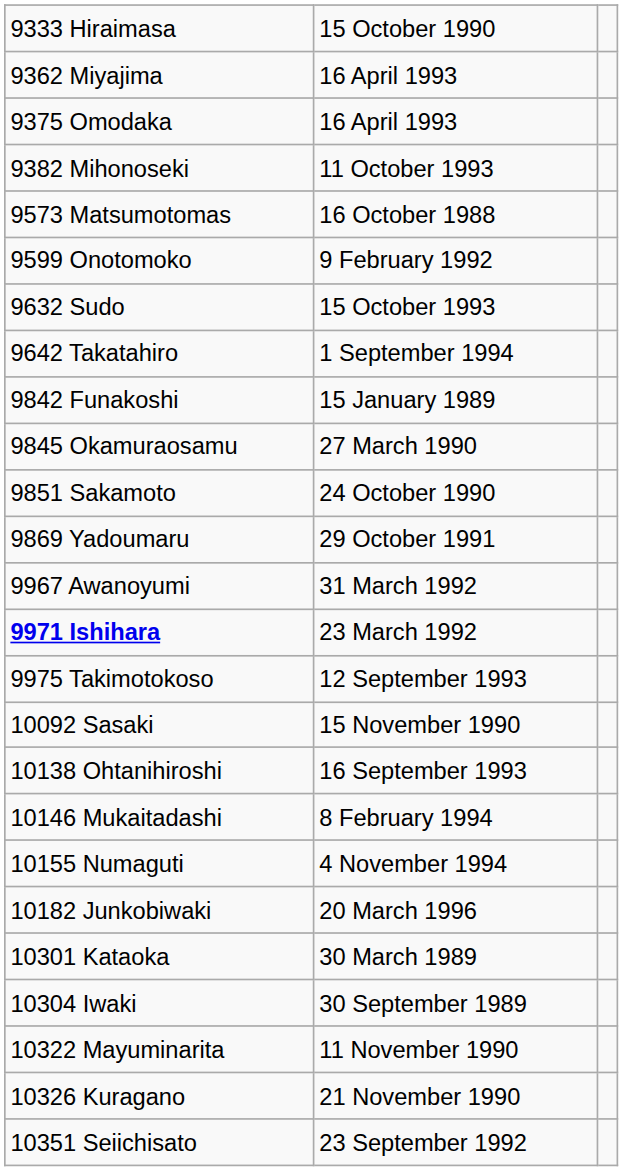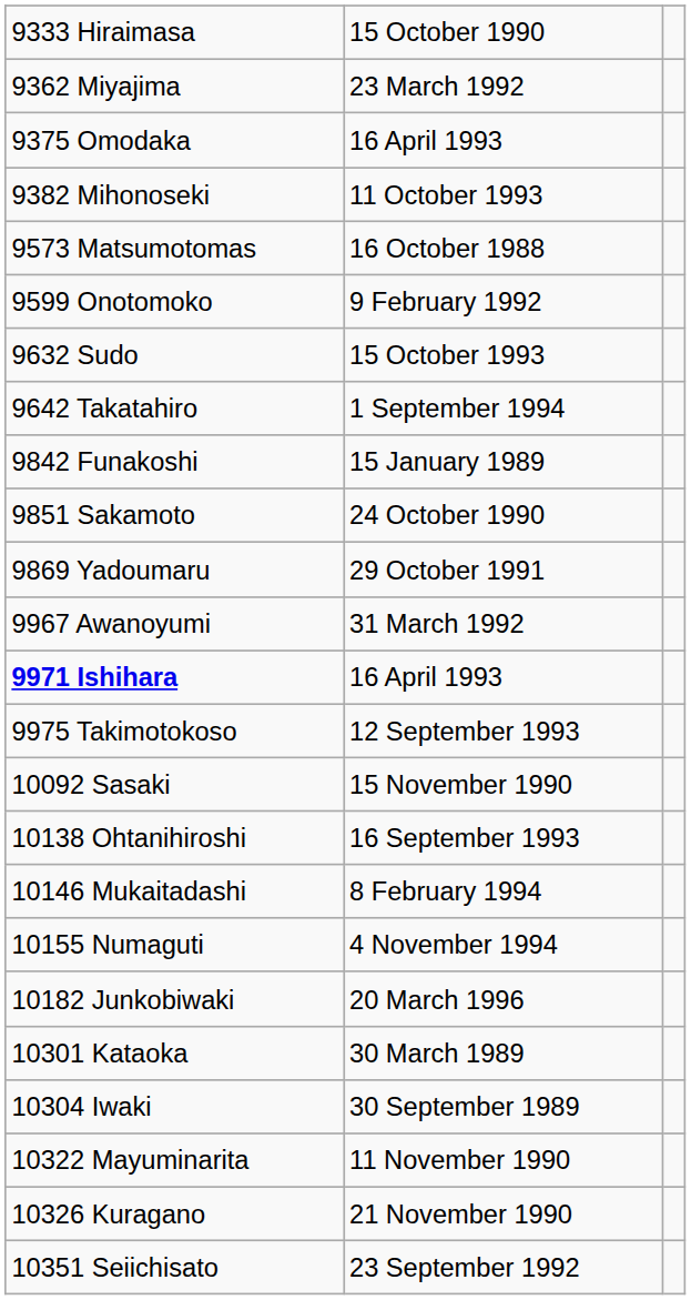 <table class="wikitable" style="font-size: 89%; float: left; width: 26em; margin-right: 1em; height: 700px">
 <tr>
 <td>9333 Hiraimasa</td>
 <td>15 October 1990</td>
 <td> </td>
 </tr>
 <tr>
 <td>9362 Miyajima</td>
-<td>16 April 1993</td>
+<td>23 March 1992</td>
 <td> </td>
 </tr>
 <tr>
 <td>9375 Omodaka</td>
 <td>16 April 1993</td>
 <td> </td>
 </tr>
 <tr>
 <td>9382 Mihonoseki</td>
 <td>11 October 1993</td>
 <td> </td>
 </tr>
 <tr>
 <td>9573 Matsumotomas</td>
 <td>16 October 1988</td>
 <td> </td>
 </tr>
 <tr>
 <td>9599 Onotomoko</td>
 <td>9 February 1992</td>
 <td> </td>
 </tr>
 <tr>
 <td>9632 Sudo</td>
 <td>15 October 1993</td>
 <td> </td>
 </tr>
 <tr>
 <td>9642 Takatahiro</td>
 <td>1 September 1994</td>
 <td> </td>
 </tr>
 <tr>
 <td>9842 Funakoshi</td>
 <td>15 January 1989</td>
 <td> </td>
 </tr>
 <tr>
-<td>9845 Okamuraosamu</td>
-<td>27 March 1990</td>
-<td> </td>
-</tr>
-<tr>
 <td>9851 Sakamoto</td>
 <td>24 October 1990</td>
 <td> </td>
 </tr>
 <tr>
 <td>9869 Yadoumaru</td>
 <td>29 October 1991</td>
 <td> </td>
 </tr>
 <tr>
 <td>9967 Awanoyumi</td>
 <td>31 March 1992</td>
 <td> </td>
 </tr>
 <tr>
 <td><strong><a href='#'>9971 Ishihara</a></strong></td>
-<td>23 March 1992</td>
+<td>16 April 1993</td>
 <td> </td>
 </tr>
 <tr>
 <td>9975 Takimotokoso</td>
 <td>12 September 1993</td>
 <td> </td>
 </tr>
 <tr>
 <td>10092 Sasaki</td>
 <td>15 November 1990</td>
 <td> </td>
 </tr>
 <tr>
 <td>10138 Ohtanihiroshi</td>
 <td>16 September 1993</td>
 <td> </td>
 </tr>
 <tr>
 <td>10146 Mukaitadashi</td>
 <td>8 February 1994</td>
 <td> </td>
 </tr>
 <tr>
 <td>10155 Numaguti</td>
 <td>4 November 1994</td>
 <td> </td>
 </tr>
 <tr>
 <td>10182 Junkobiwaki</td>
 <td>20 March 1996</td>
 <td> </td>
 </tr>
 <tr>
 <td>10301 Kataoka</td>
 <td>30 March 1989</td>
 <td> </td>
 </tr>
 <tr>
 <td>10304 Iwaki</td>
 <td>30 September 1989</td>
 <td> </td>
 </tr>
 <tr>
 <td>10322 Mayuminarita</td>
 <td>11 November 1990</td>
 <td> </td>
 </tr>
 <tr>
 <td>10326 Kuragano</td>
 <td>21 November 1990</td>
 <td> </td>
 </tr>
 <tr>
 <td>10351 Seiichisato</td>
 <td>23 September 1992</td>
 <td> </td>
 </tr>
 </table>
